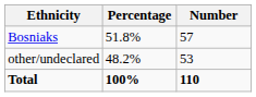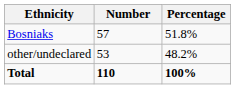 <table class="wikitable">
 <tr>
 <th width="100px">Ethnicity</th>
+<th width="80px">Number</th>
 <th width="80px">Percentage</th>
-<th width="80px">Number</th>
 </tr>
 <tr>
 <td><a href='#'>Bosniaks</a></td>
+<td>57</td>
 <td>51.8%</td>
-<td>57</td>
 </tr>
 <tr>
 <td>other/undeclared</td>
+<td>53</td>
 <td>48.2%</td>
-<td>53</td>
 </tr>
 <tr>
 <td><strong>Total</strong></td>
+<td><strong>110</strong></td>
 <td><strong>100%</strong></td>
-<td><strong>110</strong></td>
 </tr>
 </table>
